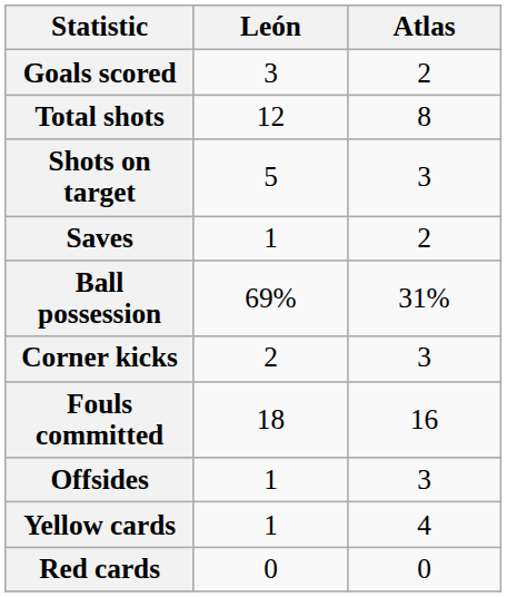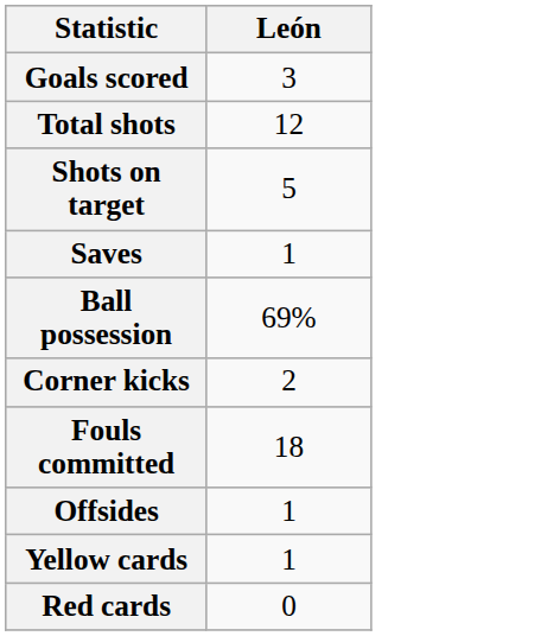 <table class="wikitable plainrowheaders" style="text-align:center">
 <tr>
 <th scope="col" style="width:100px">Statistic</th>
 <th scope="col" style="width:80px">León</th>
-<th scope="col" style="width:80px">Atlas</th>
 </tr>
 <tr>
 <th scope=row>Goals scored</th>
 <td>3</td>
-<td>2</td>
 </tr>
 <tr>
 <th scope=row>Total shots</th>
 <td>12</td>
-<td>8</td>
 </tr>
 <tr>
 <th scope=row>Shots on target</th>
 <td>5</td>
-<td>3</td>
 </tr>
 <tr>
 <th scope=row>Saves</th>
 <td>1</td>
-<td>2</td>
 </tr>
 <tr>
 <th scope=row>Ball possession</th>
 <td>69%</td>
-<td>31%</td>
 </tr>
 <tr>
 <th scope=row>Corner kicks</th>
 <td>2</td>
-<td>3</td>
 </tr>
 <tr>
 <th scope=row>Fouls committed</th>
 <td>18</td>
-<td>16</td>
 </tr>
 <tr>
 <th scope=row>Offsides</th>
 <td>1</td>
-<td>3</td>
 </tr>
 <tr>
 <th scope=row>Yellow cards</th>
 <td>1</td>
-<td>4</td>
 </tr>
 <tr>
 <th scope=row>Red cards</th>
 <td>0</td>
-<td>0</td>
 </tr>
 </table>
